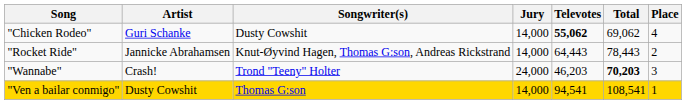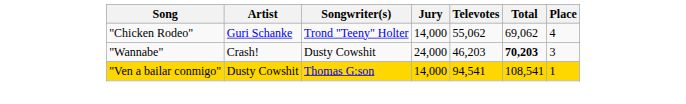 <table class="sortable wikitable" style="margin: 1em auto 1em auto">
 <tr bgcolor="#CCCCCC">
 <th>Song</th>
 <th>Artist</th>
 <th>Songwriter(s)</th>
 <th>Jury</th>
 <th>Televotes</th>
 <th>Total</th>
 <th>Place</th>
 </tr>
 <tr>
 <td>"Chicken Rodeo"</td>
 <td><a href='#'>Guri Schanke</a></td>
-<td>Dusty Cowshit</td>
+<td><a href='#'>Trond "Teeny" Holter</a></td>
 <td>14,000</td>
-<td><strong>55,062</strong></td>
+<td>55,062</td>
 <td>69,062</td>
 <td>4</td>
 </tr>
 <tr>
-<td>"Rocket Ride"</td>
-<td>Jannicke Abrahamsen</td>
-<td>Knut-Øyvind Hagen, <a href='#'>Thomas G:son</a>, Andreas Rickstrand</td>
-<td>14,000</td>
-<td>64,443</td>
-<td>78,443</td>
-<td>2</td>
-</tr>
-<tr>
 <td>"Wannabe"</td>
 <td>Crash!</td>
-<td><a href='#'>Trond "Teeny" Holter</a></td>
+<td>Dusty Cowshit</td>
 <td>24,000</td>
 <td>46,203</td>
 <td><strong>70,203</strong></td>
 <td>3</td>
 </tr>
 <tr bgcolor="gold">
 <td>"Ven a bailar conmigo"</td>
 <td>Dusty Cowshit</td>
 <td><a href='#'>Thomas G:son</a></td>
 <td>14,000</td>
 <td>94,541</td>
 <td>108,541</td>
 <td>1</td>
 </tr>
 </table>
